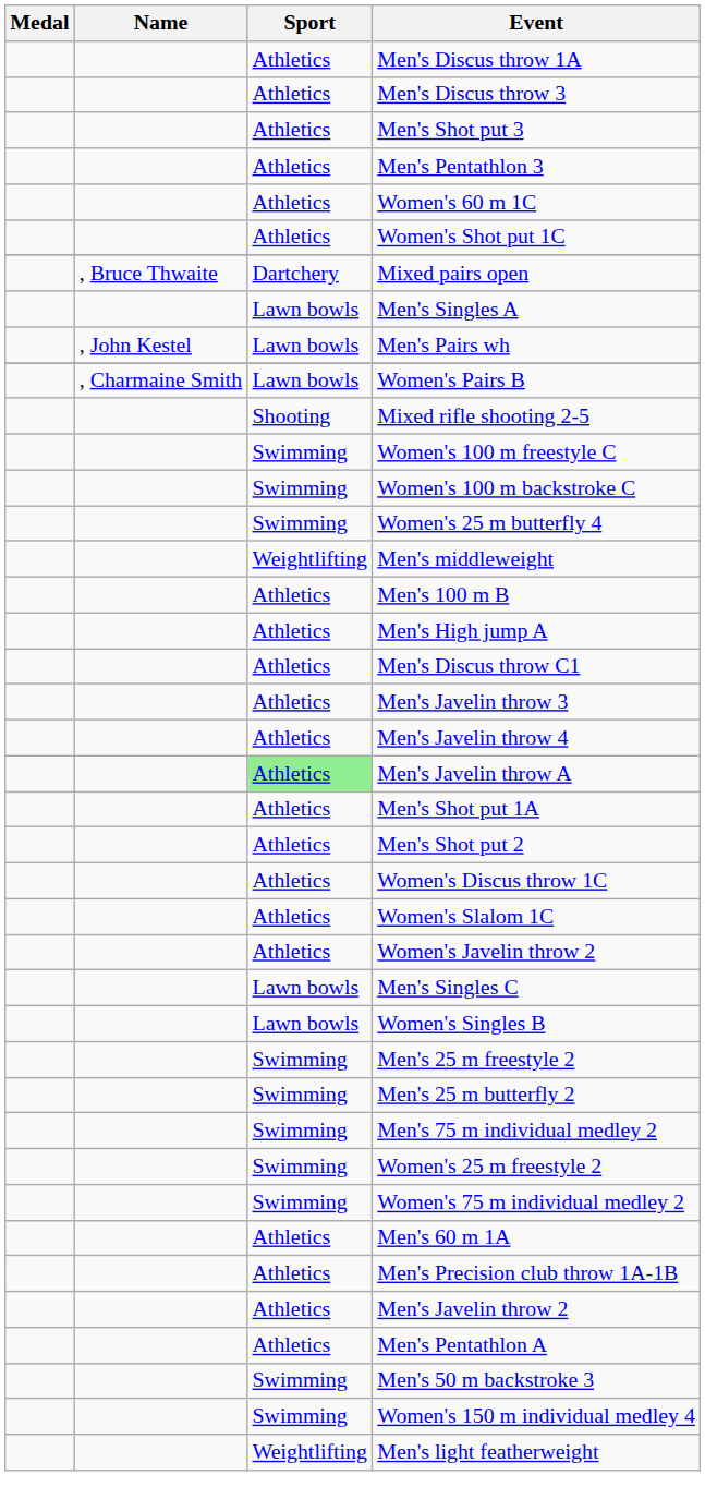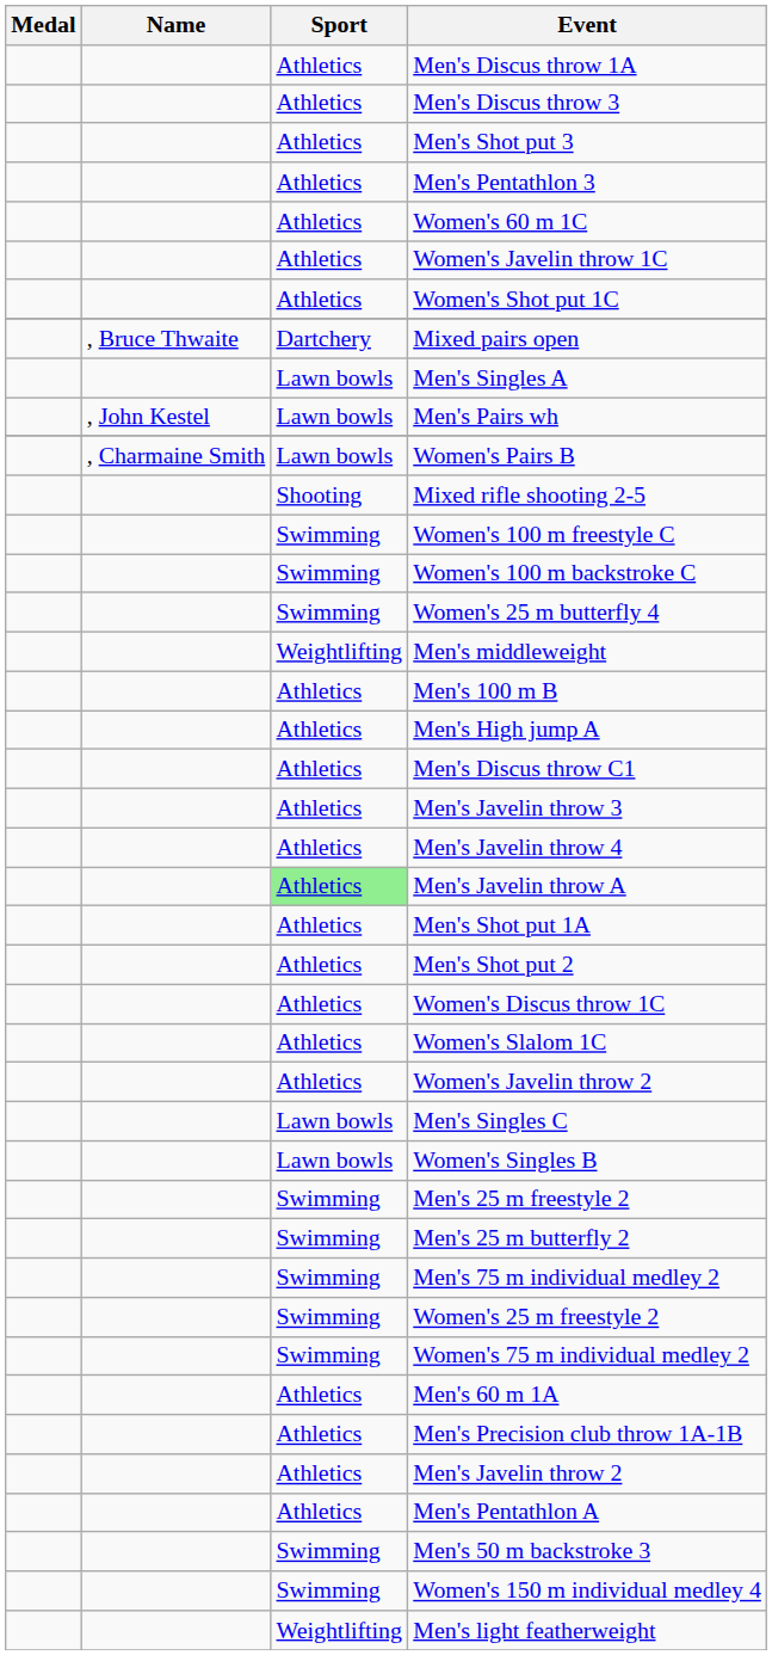 <table class="wikitable sortable" style="font-size:90%">
 <tr>
 <th>Medal</th>
 <th>Name</th>
 <th>Sport</th>
 <th>Event</th>
 </tr>
 <tr>
 <td></td>
 <td></td>
 <td><a href='#'>Athletics</a></td>
 <td><a href='#'>Men's Discus throw 1A</a></td>
 </tr>
 <tr>
 <td></td>
 <td></td>
 <td><a href='#'>Athletics</a></td>
 <td><a href='#'>Men's Discus throw 3</a></td>
 </tr>
 <tr>
 <td></td>
 <td></td>
 <td><a href='#'>Athletics</a></td>
 <td><a href='#'>Men's Shot put 3</a></td>
 </tr>
 <tr>
 <td></td>
 <td></td>
 <td><a href='#'>Athletics</a></td>
 <td><a href='#'>Men's Pentathlon 3</a></td>
 </tr>
 <tr>
 <td></td>
 <td></td>
 <td><a href='#'>Athletics</a></td>
 <td><a href='#'>Women's 60 m 1C</a></td>
+</tr>
+<tr>
+<td></td>
+<td></td>
+<td><a href='#'>Athletics</a></td>
+<td><a href='#'>Women's Javelin throw 1C</a></td>
 </tr>
 <tr>
 <td></td>
 <td></td>
 <td><a href='#'>Athletics</a></td>
 <td><a href='#'>Women's Shot put 1C</a></td>
 </tr>
 <tr>
 </tr>
 <tr>
 <td></td>
 <td>, <a href='#'>Bruce Thwaite</a></td>
 <td><a href='#'>Dartchery</a></td>
 <td><a href='#'>Mixed pairs open</a></td>
 </tr>
 <tr>
 <td></td>
 <td></td>
 <td><a href='#'>Lawn bowls</a></td>
 <td><a href='#'>Men's Singles A</a></td>
 </tr>
 <tr>
 <td></td>
 <td>, <a href='#'>John Kestel</a></td>
 <td><a href='#'>Lawn bowls</a></td>
 <td><a href='#'>Men's Pairs wh</a></td>
 </tr>
 <tr>
 </tr>
 <tr>
 <td></td>
 <td>, <a href='#'>Charmaine Smith</a></td>
 <td><a href='#'>Lawn bowls</a></td>
 <td><a href='#'>Women's Pairs B</a></td>
 </tr>
 <tr>
 <td></td>
 <td></td>
 <td><a href='#'>Shooting</a></td>
 <td><a href='#'>Mixed rifle shooting 2-5</a></td>
 </tr>
 <tr>
 <td></td>
 <td></td>
 <td><a href='#'>Swimming</a></td>
 <td><a href='#'>Women's 100 m freestyle C</a></td>
 </tr>
 <tr>
 <td></td>
 <td></td>
 <td><a href='#'>Swimming</a></td>
 <td><a href='#'>Women's 100 m backstroke C</a></td>
 </tr>
 <tr>
 <td></td>
 <td></td>
 <td><a href='#'>Swimming</a></td>
 <td><a href='#'>Women's 25 m butterfly 4</a></td>
 </tr>
 <tr>
 <td></td>
 <td></td>
 <td><a href='#'>Weightlifting</a></td>
 <td><a href='#'>Men's middleweight</a></td>
 </tr>
 <tr>
 <td></td>
 <td></td>
 <td><a href='#'>Athletics</a></td>
 <td><a href='#'>Men's 100 m B</a></td>
 </tr>
 <tr>
 <td></td>
 <td></td>
 <td><a href='#'>Athletics</a></td>
 <td><a href='#'>Men's High jump A</a></td>
 </tr>
 <tr>
 <td></td>
 <td></td>
 <td><a href='#'>Athletics</a></td>
 <td><a href='#'>Men's Discus throw C1</a></td>
 </tr>
 <tr>
 <td></td>
 <td></td>
 <td><a href='#'>Athletics</a></td>
 <td><a href='#'>Men's Javelin throw 3</a></td>
 </tr>
 <tr>
 <td></td>
 <td></td>
 <td><a href='#'>Athletics</a></td>
 <td><a href='#'>Men's Javelin throw 4</a></td>
 </tr>
 <tr>
 <td></td>
 <td></td>
 <td style="background: lightgreen;"><a href='#'>Athletics</a></td>
 <td><a href='#'>Men's Javelin throw A</a></td>
 </tr>
 <tr>
 <td></td>
 <td></td>
 <td><a href='#'>Athletics</a></td>
 <td><a href='#'>Men's Shot put 1A</a></td>
 </tr>
 <tr>
 <td></td>
 <td></td>
 <td><a href='#'>Athletics</a></td>
 <td><a href='#'>Men's Shot put 2</a></td>
 </tr>
 <tr>
 <td></td>
 <td></td>
 <td><a href='#'>Athletics</a></td>
 <td><a href='#'>Women's Discus throw 1C</a></td>
 </tr>
 <tr>
 <td></td>
 <td></td>
 <td><a href='#'>Athletics</a></td>
 <td><a href='#'>Women's Slalom 1C</a></td>
 </tr>
 <tr>
 <td></td>
 <td></td>
 <td><a href='#'>Athletics</a></td>
 <td><a href='#'>Women's Javelin throw 2</a></td>
 </tr>
 <tr>
 <td></td>
 <td></td>
 <td><a href='#'>Lawn bowls</a></td>
 <td><a href='#'>Men's Singles C</a></td>
 </tr>
 <tr>
 <td></td>
 <td></td>
 <td><a href='#'>Lawn bowls</a></td>
 <td><a href='#'>Women's Singles B</a></td>
 </tr>
 <tr>
 <td></td>
 <td></td>
 <td><a href='#'>Swimming</a></td>
 <td><a href='#'>Men's 25 m freestyle 2</a></td>
 </tr>
 <tr>
 <td></td>
 <td></td>
 <td><a href='#'>Swimming</a></td>
 <td><a href='#'>Men's 25 m butterfly 2</a></td>
 </tr>
 <tr>
 <td></td>
 <td></td>
 <td><a href='#'>Swimming</a></td>
 <td><a href='#'>Men's 75 m individual medley 2</a></td>
 </tr>
 <tr>
 <td></td>
 <td></td>
 <td><a href='#'>Swimming</a></td>
 <td><a href='#'>Women's 25 m freestyle 2</a></td>
 </tr>
 <tr>
 <td></td>
 <td></td>
 <td><a href='#'>Swimming</a></td>
 <td><a href='#'>Women's 75 m individual medley 2</a></td>
 </tr>
 <tr>
 <td></td>
 <td></td>
 <td><a href='#'>Athletics</a></td>
 <td><a href='#'>Men's 60 m 1A</a></td>
 </tr>
 <tr>
 <td></td>
 <td></td>
 <td><a href='#'>Athletics</a></td>
 <td><a href='#'>Men's Precision club throw 1A-1B</a></td>
 </tr>
 <tr>
 <td></td>
 <td></td>
 <td><a href='#'>Athletics</a></td>
 <td><a href='#'>Men's Javelin throw 2</a></td>
 </tr>
 <tr>
 <td></td>
 <td></td>
 <td><a href='#'>Athletics</a></td>
 <td><a href='#'>Men's Pentathlon A</a></td>
 </tr>
 <tr>
 <td></td>
 <td></td>
 <td><a href='#'>Swimming</a></td>
 <td><a href='#'>Men's 50 m backstroke 3</a></td>
 </tr>
 <tr>
 <td></td>
 <td></td>
 <td><a href='#'>Swimming</a></td>
 <td><a href='#'>Women's 150 m individual medley 4</a></td>
 </tr>
 <tr>
 <td></td>
 <td></td>
 <td><a href='#'>Weightlifting</a></td>
 <td><a href='#'>Men's light featherweight</a></td>
 </tr>
 </table>
